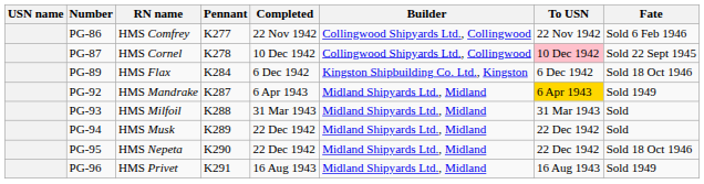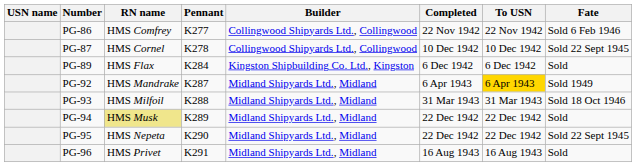 <table class="wikitable sortable plainrowheaders">
 <tr>
 <th scope="col">USN name</th>
 <th scope="col">Number</th>
 <th scope="col">RN name</th>
 <th scope="col">Pennant</th>
+<th scope="col">Builder</th>
 <th scope="col">Completed</th>
-<th scope="col">Builder</th>
 <th scope="col">To USN</th>
 <th scope="col">Fate</th>
 </tr>
 <tr>
 <th scope="row"></th>
 <td>PG-86</td>
 <td>HMS <em>Comfrey</em></td>
 <td>K277</td>
+<td><a href='#'>Collingwood Shipyards Ltd.</a>, <a href='#'>Collingwood</a></td>
 <td>22 Nov 1942</td>
-<td><a href='#'>Collingwood Shipyards Ltd.</a>, <a href='#'>Collingwood</a></td>
 <td>22 Nov 1942</td>
 <td>Sold 6 Feb 1946</td>
 </tr>
 <tr>
 <th scope="row"></th>
 <td>PG-87</td>
 <td>HMS <em>Cornel</em></td>
 <td>K278</td>
+<td><a href='#'>Collingwood Shipyards Ltd.</a>, <a href='#'>Collingwood</a></td>
 <td>10 Dec 1942</td>
-<td><a href='#'>Collingwood Shipyards Ltd.</a>, <a href='#'>Collingwood</a></td>
-<td style="background: pink;">10 Dec 1942</td>
+<td>10 Dec 1942</td>
 <td>Sold 22 Sept 1945</td>
 </tr>
 <tr>
 <th scope="row"></th>
 <td>PG-89</td>
 <td>HMS <em>Flax</em></td>
 <td>K284</td>
-<td>6 Dec 1942</td>
 <td><a href='#'>Kingston Shipbuilding Co. Ltd.</a>, <a href='#'>Kingston</a></td>
 <td>6 Dec 1942</td>
-<td>Sold 18 Oct 1946</td>
+<td>6 Dec 1942</td>
+<td>Sold</td>
 </tr>
 <tr>
 <th scope="row"></th>
 <td>PG-92</td>
 <td>HMS <em>Mandrake</em></td>
 <td>K287</td>
+<td><a href='#'>Midland Shipyards Ltd.</a>, <a href='#'>Midland</a></td>
 <td>6 Apr 1943</td>
-<td><a href='#'>Midland Shipyards Ltd.</a>, <a href='#'>Midland</a></td>
 <td style="background: gold;">6 Apr 1943</td>
 <td>Sold 1949</td>
 </tr>
 <tr>
 <th scope="row"></th>
 <td>PG-93</td>
 <td>HMS <em>Milfoil</em></td>
 <td>K288</td>
-<td>31 Mar 1943</td>
 <td><a href='#'>Midland Shipyards Ltd.</a>, <a href='#'>Midland</a></td>
 <td>31 Mar 1943</td>
-<td>Sold</td>
+<td>31 Mar 1943</td>
+<td>Sold 18 Oct 1946</td>
 </tr>
 <tr>
 <th scope="row"></th>
 <td>PG-94</td>
-<td>HMS <em>Musk</em></td>
+<td style="background: khaki;">HMS <em>Musk</em></td>
 <td>K289</td>
+<td><a href='#'>Midland Shipyards Ltd.</a>, <a href='#'>Midland</a></td>
 <td>22 Dec 1942</td>
-<td><a href='#'>Midland Shipyards Ltd.</a>, <a href='#'>Midland</a></td>
 <td>22 Dec 1942</td>
 <td>Sold</td>
 </tr>
 <tr>
 <th scope="row"></th>
 <td>PG-95</td>
 <td>HMS <em>Nepeta</em></td>
 <td>K290</td>
-<td>22 Dec 1942</td>
 <td><a href='#'>Midland Shipyards Ltd.</a>, <a href='#'>Midland</a></td>
 <td>22 Dec 1942</td>
-<td>Sold 18 Oct 1946</td>
+<td>22 Dec 1942</td>
+<td>Sold 22 Sept 1945</td>
 </tr>
 <tr>
 <th scope="row"></th>
 <td>PG-96</td>
 <td>HMS <em>Privet</em></td>
 <td>K291</td>
-<td>16 Aug 1943</td>
 <td><a href='#'>Midland Shipyards Ltd.</a>, <a href='#'>Midland</a></td>
 <td>16 Aug 1943</td>
-<td>Sold 1949</td>
+<td>16 Aug 1943</td>
+<td>Sold</td>
 </tr>
 </table>
